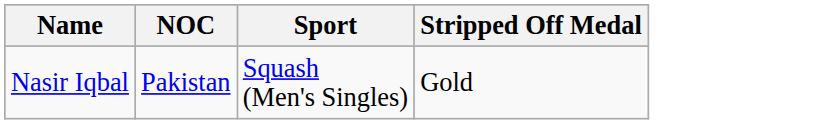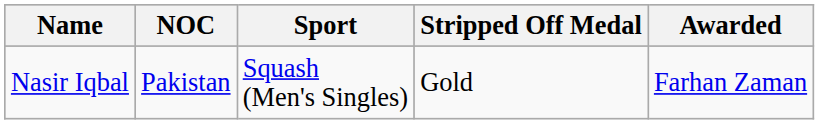 <table class="wikitable">
 <tr>
 <th>Name</th>
 <th>NOC</th>
 <th>Sport</th>
 <th>Stripped Off Medal</th>
+<th>Awarded</th>
 </tr>
 <tr>
 <td><a href='#'>Nasir Iqbal</a></td>
 <td> <a href='#'>Pakistan</a></td>
 <td><a href='#'>Squash</a><br>(Men's Singles)</td>
 <td> Gold</td>
+<td> <a href='#'>Farhan Zaman</a></td>
 </tr>
 </table>
